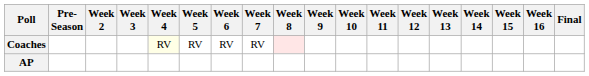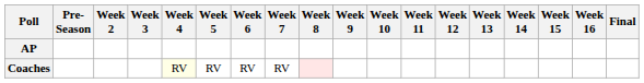 <table class="wikitable" style="white-space:nowrap;font-size:90%">
 <tr>
 <th>Poll</th>
 <th>Pre-<br>Season</th>
 <th>Week<br>2</th>
 <th>Week<br>3</th>
 <th>Week<br>4</th>
 <th>Week<br>5</th>
 <th>Week<br>6</th>
 <th>Week<br>7</th>
 <th>Week<br>8</th>
 <th>Week<br>9</th>
 <th>Week<br>10</th>
 <th>Week<br>11</th>
 <th>Week<br>12</th>
 <th>Week<br>13</th>
 <th>Week<br>14</th>
 <th>Week<br>15</th>
 <th>Week<br>16</th>
 <th>Final</th>
 </tr>
 <tr style="text-align:center;">
+<th>AP</th>
+<td style="background:#FFF;"></td>
+<td style="background:#FFF;"></td>
+<td style="background:#FFF;"></td>
+<td style="background:#FFF;"></td>
+<td style="background:#FFF;"></td>
+<td style="background:#FFF;"></td>
+<td style="background:#FFF;"></td>
+<td style="background:#FFF;"></td>
+<td style="background:#FFF;"></td>
+<td style="background:#FFF;"></td>
+<td style="background:#FFF;"></td>
+<td style="background:#FFF;"></td>
+<td style="background:#FFF;"></td>
+<td style="background:#FFF;"></td>
+<td style="background:#FFF;"></td>
+<td style="background:#FFF;"></td>
+<td style="background:#FFF;"></td>
+</tr>
+<tr style="text-align:center;">
 <th>Coaches</th>
 <td style="background:#FFF;"></td>
 <td style="background:#FFF;"></td>
 <td style="background:#FFF;"></td>
 <td style="background:#FFFFE6;">RV</td>
 <td style="background:#FFF;">RV</td>
 <td style="background:#FFF;">RV</td>
 <td style="background:#FFF;">RV</td>
 <td style="background:#FFE6E6;"></td>
 <td style="background:#FFF;"></td>
 <td style="background:#FFF;"></td>
 <td style="background:#FFF;"></td>
 <td style="background:#FFF;"></td>
 <td style="background:#FFF;"></td>
 <td style="background:#FFF;"></td>
 <td style="background:#FFF;"></td>
 <td style="background:#FFF;"></td>
 <td style="background:#FFF;"></td>
 </tr>
-<tr style="text-align:center;">
-<th>AP</th>
-<td style="background:#FFF;"></td>
-<td style="background:#FFF;"></td>
-<td style="background:#FFF;"></td>
-<td style="background:#FFF;"></td>
-<td style="background:#FFF;"></td>
-<td style="background:#FFF;"></td>
-<td style="background:#FFF;"></td>
-<td style="background:#FFF;"></td>
-<td style="background:#FFF;"></td>
-<td style="background:#FFF;"></td>
-<td style="background:#FFF;"></td>
-<td style="background:#FFF;"></td>
-<td style="background:#FFF;"></td>
-<td style="background:#FFF;"></td>
-<td style="background:#FFF;"></td>
-<td style="background:#FFF;"></td>
-<td style="background:#FFF;"></td>
-</tr>
 </table>
